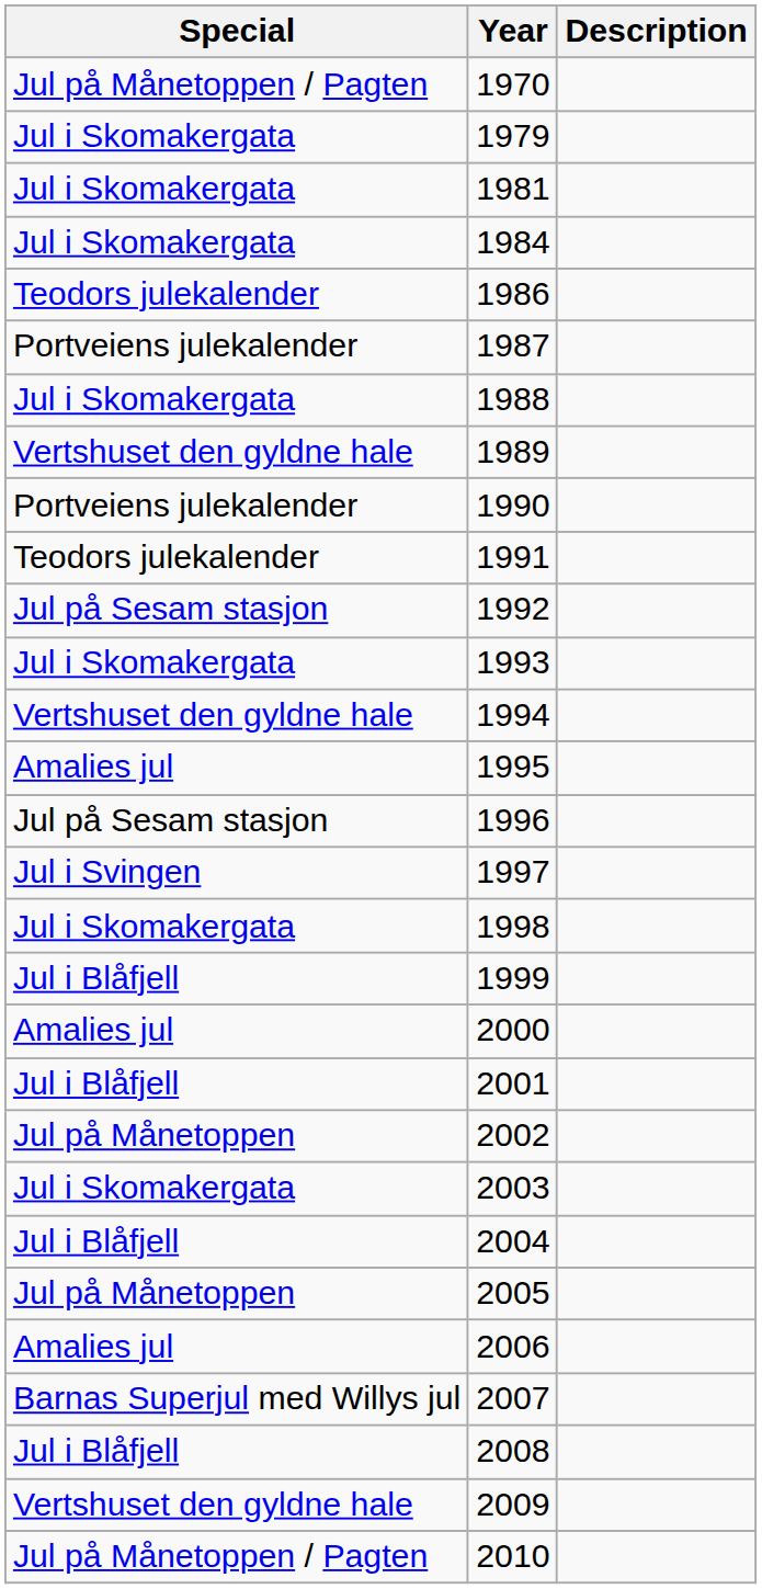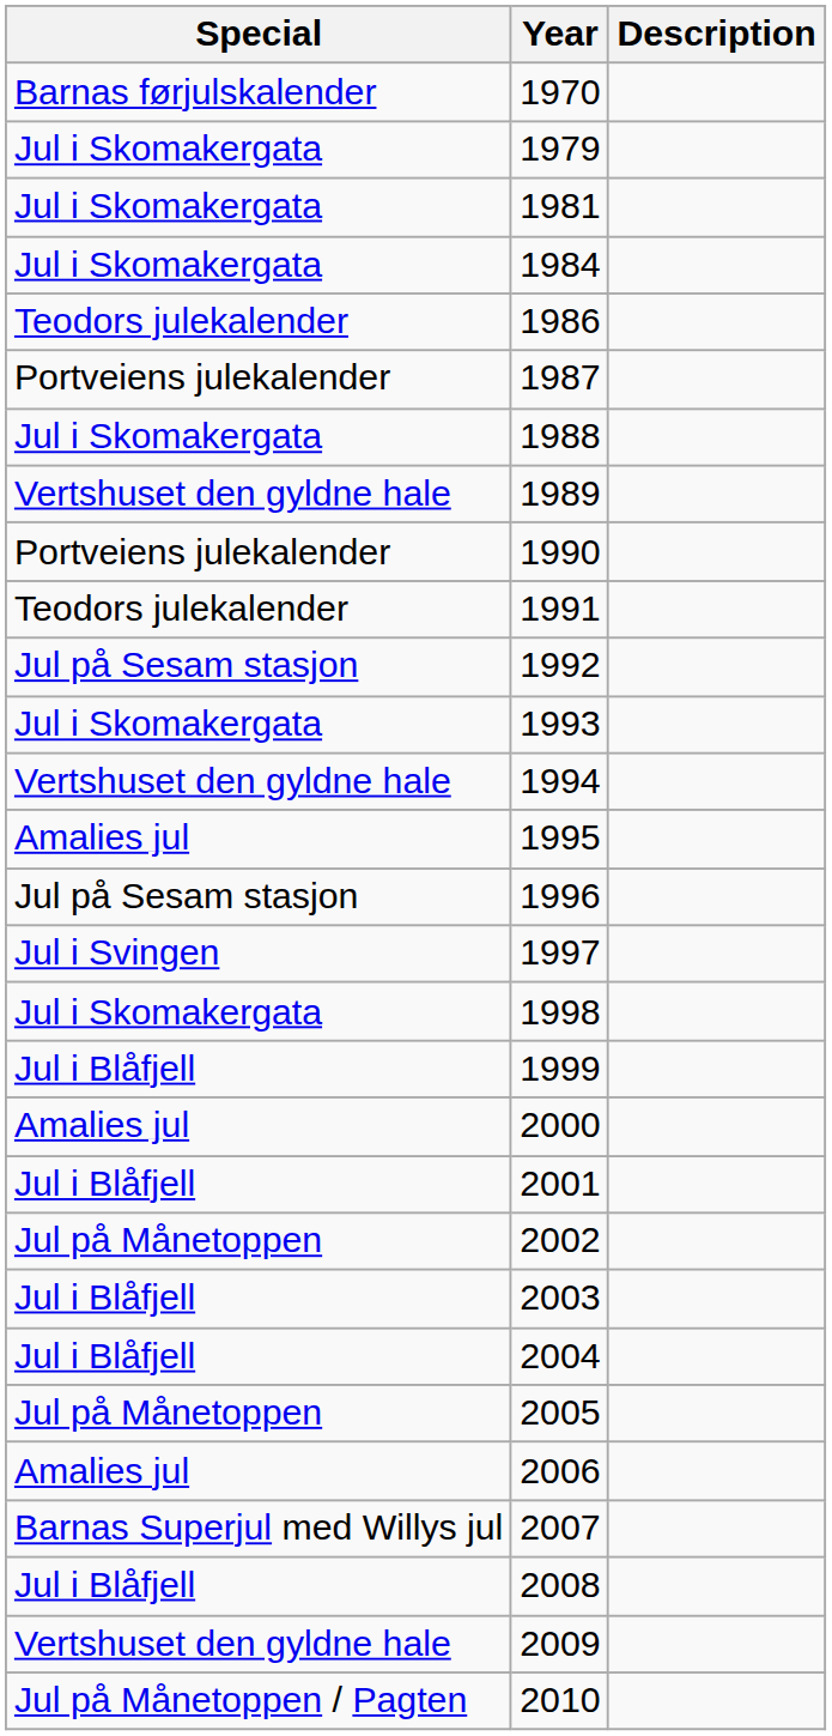 <table class="wikitable sortable">
 <tr>
 <th>Special</th>
 <th>Year</th>
 <th>Description</th>
 </tr>
 <tr>
-<td><a href='#'>Jul på Månetoppen</a> / <a href='#'>Pagten</a></td>
+<td><a href='#'>Barnas førjulskalender</a></td>
 <td>1970</td>
 <td></td>
 </tr>
 <tr>
 <td><a href='#'>Jul i Skomakergata</a></td>
 <td>1979</td>
 <td></td>
 </tr>
 <tr>
 <td><a href='#'>Jul i Skomakergata</a></td>
 <td>1981</td>
 <td></td>
 </tr>
 <tr>
 <td><a href='#'>Jul i Skomakergata</a></td>
 <td>1984</td>
 <td></td>
 </tr>
 <tr>
 <td><a href='#'>Teodors julekalender</a></td>
 <td>1986</td>
 <td></td>
 </tr>
 <tr>
 <td>Portveiens julekalender</td>
 <td>1987</td>
 <td></td>
 </tr>
 <tr>
 <td><a href='#'>Jul i Skomakergata</a></td>
 <td>1988</td>
 <td></td>
 </tr>
 <tr>
 <td><a href='#'>Vertshuset den gyldne hale</a></td>
 <td>1989</td>
 <td></td>
 </tr>
 <tr>
 <td>Portveiens julekalender</td>
 <td>1990</td>
 <td></td>
 </tr>
 <tr>
 <td>Teodors julekalender</td>
 <td>1991</td>
 <td></td>
 </tr>
 <tr>
 <td><a href='#'>Jul på Sesam stasjon</a></td>
 <td>1992</td>
 <td></td>
 </tr>
 <tr>
 <td><a href='#'>Jul i Skomakergata</a></td>
 <td>1993</td>
 <td></td>
 </tr>
 <tr>
 <td><a href='#'>Vertshuset den gyldne hale</a></td>
 <td>1994</td>
 <td></td>
 </tr>
 <tr>
 <td><a href='#'>Amalies jul</a></td>
 <td>1995</td>
 <td></td>
 </tr>
 <tr>
 <td>Jul på Sesam stasjon</td>
 <td>1996</td>
 <td></td>
 </tr>
 <tr>
 <td><a href='#'>Jul i Svingen</a></td>
 <td>1997</td>
 <td></td>
 </tr>
 <tr>
 <td><a href='#'>Jul i Skomakergata</a></td>
 <td>1998</td>
 <td></td>
 </tr>
 <tr>
 <td><a href='#'>Jul i Blåfjell</a></td>
 <td>1999</td>
 <td></td>
 </tr>
 <tr>
 <td><a href='#'>Amalies jul</a></td>
 <td>2000</td>
 <td></td>
 </tr>
 <tr>
 <td><a href='#'>Jul i Blåfjell</a></td>
 <td>2001</td>
 <td></td>
 </tr>
 <tr>
 <td><a href='#'>Jul på Månetoppen</a></td>
 <td>2002</td>
 <td></td>
 </tr>
 <tr>
-<td><a href='#'>Jul i Skomakergata</a></td>
+<td><a href='#'>Jul i Blåfjell</a></td>
 <td>2003</td>
 <td></td>
 </tr>
 <tr>
 <td><a href='#'>Jul i Blåfjell</a></td>
 <td>2004</td>
 <td></td>
 </tr>
 <tr>
 <td><a href='#'>Jul på Månetoppen</a></td>
 <td>2005</td>
 </tr>
 <tr>
 <td><a href='#'>Amalies jul</a></td>
 <td>2006</td>
 <td></td>
 </tr>
 <tr>
 <td><a href='#'>Barnas Superjul</a> med Willys jul</td>
 <td>2007</td>
 <td></td>
 </tr>
 <tr>
 <td><a href='#'>Jul i Blåfjell</a></td>
 <td>2008</td>
 <td></td>
 </tr>
 <tr>
 <td><a href='#'>Vertshuset den gyldne hale</a></td>
 <td>2009</td>
 <td></td>
 </tr>
 <tr>
 <td><a href='#'>Jul på Månetoppen</a> / <a href='#'>Pagten</a></td>
 <td>2010</td>
 <td></td>
 </tr>
 </table>
